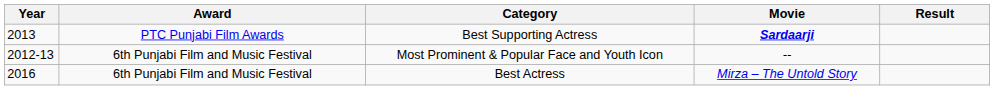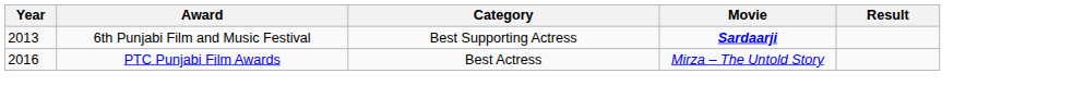 <table class="wikitable sortable">
 <tr>
 <th width="5%">Year</th>
 <th style="width:28%;">Award</th>
 <th style="width:30%;">Category</th>
 <th style="width:17%;">Movie</th>
 <th style="width:10%;">Result</th>
 </tr>
 <tr>
 <td>2013</td>
-<td style="text-align:center;"><a href='#'>PTC Punjabi Film Awards</a></td>
+<td style="text-align:center;">6th Punjabi Film and Music Festival</td>
 <td style="text-align:center;">Best Supporting Actress</td>
 <td style="text-align:center;"><strong><em><a href='#'>Sardaarji</a></em></strong></td>
 <td></td>
 </tr>
 <tr>
-<td>2012-13</td>
-<td style="text-align:center;">6th Punjabi Film and Music Festival</td>
-<td style="text-align:center;">Most Prominent & Popular Face and Youth Icon</td>
-<td style="text-align:center;"><em>--</em></td>
-<td></td>
-</tr>
-<tr>
 <td>2016</td>
-<td style="text-align:center;">6th Punjabi Film and Music Festival</td>
+<td style="text-align:center;"><a href='#'>PTC Punjabi Film Awards</a></td>
 <td style="text-align:center;">Best Actress</td>
 <td style="text-align:center;"><em><a href='#'>Mirza – The Untold Story</a></em></td>
 <td></td>
 </tr>
 </table>
